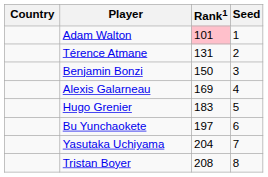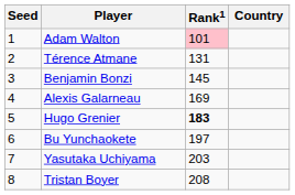 <table class="sortable wikitable">
 <tr>
-<th style="width:70px;">Country</th>
+<th>Seed</th>
 <th style="width:175px;">Player</th>
 <th>Rank<sup>1</sup></th>
-<th>Seed</th>
+<th style="width:70px;">Country</th>
 </tr>
 <tr>
-<td></td>
+<td>1</td>
 <td><a href='#'>Adam Walton</a></td>
 <td style="background: pink;">101</td>
-<td>1</td>
+<td></td>
 </tr>
 <tr>
-<td></td>
+<td>2</td>
 <td><a href='#'>Térence Atmane</a></td>
 <td>131</td>
-<td>2</td>
+<td></td>
 </tr>
 <tr>
+<td>3</td>
+<td><a href='#'>Benjamin Bonzi</a></td>
+<td>145</td>
 <td></td>
-<td><a href='#'>Benjamin Bonzi</a></td>
-<td>150</td>
-<td>3</td>
 </tr>
 <tr>
-<td></td>
+<td>4</td>
 <td><a href='#'>Alexis Galarneau</a></td>
 <td>169</td>
-<td>4</td>
+<td></td>
 </tr>
 <tr>
+<td>5</td>
+<td><a href='#'>Hugo Grenier</a></td>
+<td><strong>183</strong></td>
 <td></td>
-<td><a href='#'>Hugo Grenier</a></td>
-<td>183</td>
-<td>5</td>
 </tr>
 <tr>
-<td></td>
+<td>6</td>
 <td><a href='#'>Bu Yunchaokete</a></td>
 <td>197</td>
-<td>6</td>
+<td></td>
 </tr>
 <tr>
+<td>7</td>
+<td><a href='#'>Yasutaka Uchiyama</a></td>
+<td>203</td>
 <td></td>
-<td><a href='#'>Yasutaka Uchiyama</a></td>
-<td>204</td>
-<td>7</td>
 </tr>
 <tr>
-<td></td>
+<td>8</td>
 <td><a href='#'>Tristan Boyer</a></td>
 <td>208</td>
-<td>8</td>
+<td></td>
 </tr>
 </table>
